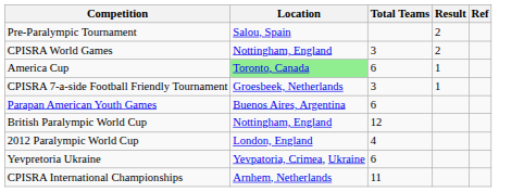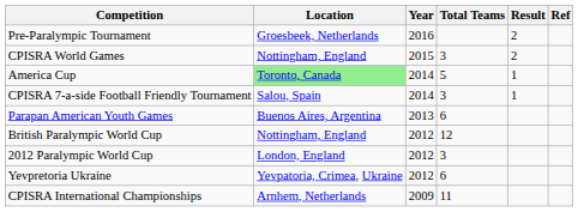 <table class="wikitable">
 <tr>
 <th>Competition</th>
 <th>Location</th>
+<th>Year</th>
 <th>Total Teams</th>
 <th>Result</th>
 <th>Ref</th>
 </tr>
 <tr>
 <td>Pre-Paralympic Tournament</td>
-<td><a href='#'>Salou, Spain</a></td>
+<td><a href='#'>Groesbeek, Netherlands</a></td>
+<td>2016</td>
 <td></td>
 <td>2</td>
 <td></td>
 </tr>
 <tr>
 <td>CPISRA World Games</td>
 <td><a href='#'>Nottingham, England</a></td>
+<td>2015</td>
 <td>3</td>
 <td>2</td>
 <td></td>
 </tr>
 <tr>
 <td>America Cup</td>
 <td style="background: lightgreen;"><a href='#'>Toronto, Canada</a></td>
-<td>6</td>
+<td>2014</td>
+<td>5</td>
 <td>1</td>
 <td></td>
 </tr>
 <tr>
 <td>CPISRA 7-a-side Football Friendly Tournament</td>
-<td><a href='#'>Groesbeek, Netherlands</a></td>
+<td><a href='#'>Salou, Spain</a></td>
+<td>2014</td>
 <td>3</td>
 <td>1</td>
 <td></td>
 </tr>
 <tr>
 <td><a href='#'>Parapan American Youth Games</a></td>
 <td><a href='#'>Buenos Aires, Argentina</a></td>
+<td>2013</td>
 <td>6</td>
 <td></td>
 <td></td>
 </tr>
 <tr>
 <td>British Paralympic World Cup</td>
 <td><a href='#'>Nottingham, England</a></td>
+<td>2012</td>
 <td>12</td>
 <td></td>
 <td></td>
 </tr>
 <tr>
 <td>2012 Paralympic World Cup</td>
 <td><a href='#'>London, England</a></td>
-<td>4</td>
+<td>2012</td>
+<td>3</td>
 <td></td>
 <td></td>
 </tr>
 <tr>
 <td>Yevpretoria Ukraine</td>
 <td><a href='#'>Yevpatoria, Crimea</a>, <a href='#'>Ukraine</a></td>
+<td>2012</td>
 <td>6</td>
 <td></td>
 <td></td>
 </tr>
 <tr>
 <td>CPISRA International Championships</td>
 <td><a href='#'>Arnhem, Netherlands</a></td>
+<td>2009</td>
 <td>11</td>
 <td></td>
 <td></td>
 </tr>
 </table>
